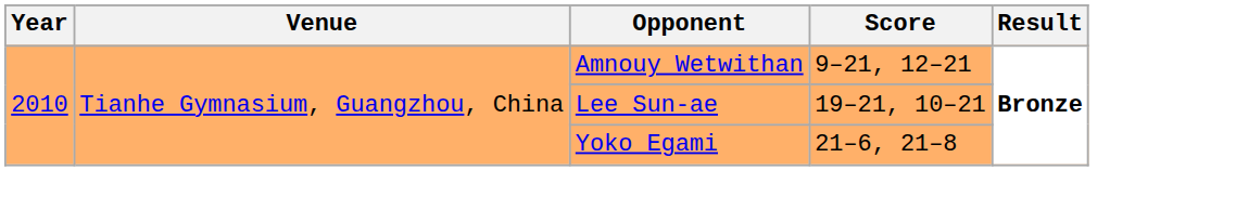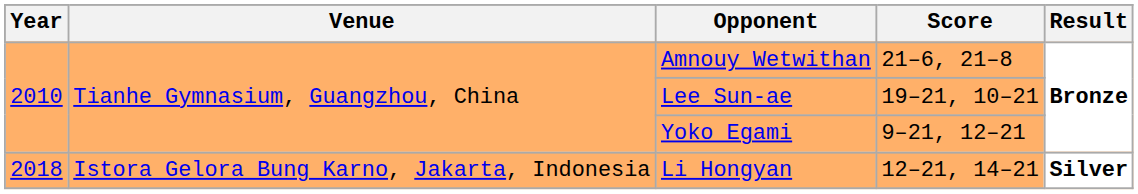 <table class="sortable wikitable" style="font-size: 90%;">
 <tr>
 <th>Year</th>
 <th>Venue</th>
 <th>Opponent</th>
 <th>Score</th>
 <th>Result</th>
 </tr>
 <tr style="background:#FFB069">
 <td rowspan="3" align="center"><a href='#'>2010</a></td>
 <td rowspan="3" align="left"><a href='#'>Tianhe Gymnasium</a>, <a href='#'>Guangzhou</a>, China</td>
 <td> <a href='#'>Amnouy Wetwithan</a></td>
-<td>9–21, 12–21</td>
+<td>21–6, 21–8</td>
 <td rowspan="3" style="text-align:left; background:white"> <strong>Bronze</strong></td>
 </tr>
 <tr style="background:#FFB069">
 <td> <a href='#'>Lee Sun-ae</a></td>
 <td>19–21, 10–21</td>
 </tr>
 <tr style="background:#FFB069">
 <td> <a href='#'>Yoko Egami</a></td>
-<td>21–6, 21–8</td>
+<td>9–21, 12–21</td>
+</tr>
+<tr style="background:#FFB069">
+<td align="center"><a href='#'>2018</a></td>
+<td align="left"><a href='#'>Istora Gelora Bung Karno</a>, <a href='#'>Jakarta</a>, Indonesia</td>
+<td align="left"> <a href='#'>Li Hongyan</a></td>
+<td align="left">12–21, 14–21</td>
+<td style="text-align:left; background:white"> <strong>Silver</strong></td>
 </tr>
 </table>
